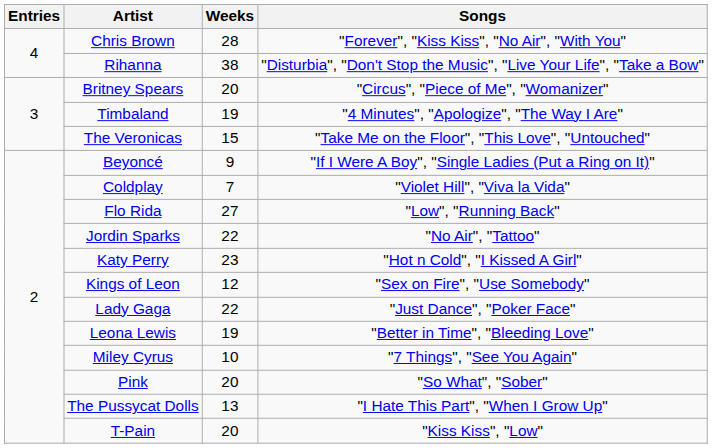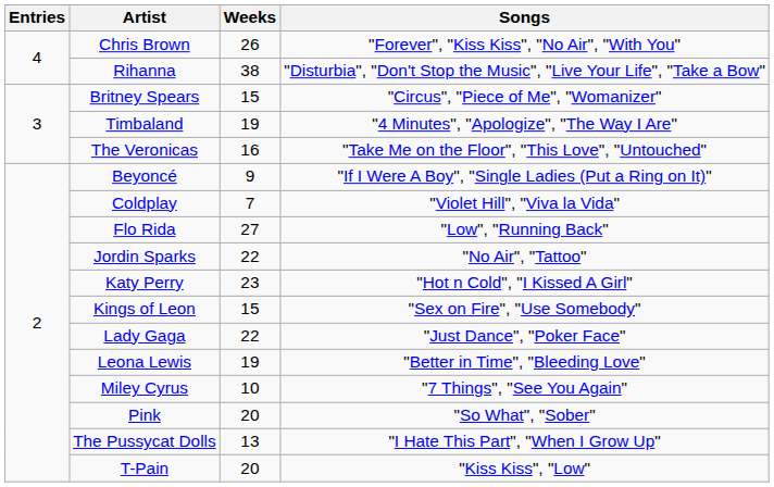 <table class="wikitable sortable" style="text-align: center;">
 <tr>
 <th>Entries</th>
 <th>Artist</th>
 <th>Weeks</th>
 <th>Songs</th>
 </tr>
 <tr>
 <td rowspan="2" style="text-align:center">4</td>
 <td><a href='#'>Chris Brown</a></td>
-<td>28</td>
+<td>26</td>
 <td>"<a href='#'>Forever</a>", "<a href='#'>Kiss Kiss</a>", "<a href='#'>No Air</a>", "<a href='#'>With You</a>"</td>
 </tr>
 <tr>
 <td><a href='#'>Rihanna</a></td>
 <td>38</td>
 <td>"<a href='#'>Disturbia</a>", "<a href='#'>Don't Stop the Music</a>", "<a href='#'>Live Your Life</a>", "<a href='#'>Take a Bow</a>"</td>
 </tr>
 <tr>
 <td rowspan="3" style="text-align:center">3</td>
 <td><a href='#'>Britney Spears</a></td>
-<td>20</td>
+<td>15</td>
 <td>"<a href='#'>Circus</a>", "<a href='#'>Piece of Me</a>", "<a href='#'>Womanizer</a>"</td>
 </tr>
 <tr>
 <td><a href='#'>Timbaland</a></td>
 <td>19</td>
 <td>"<a href='#'>4 Minutes</a>", "<a href='#'>Apologize</a>", "<a href='#'>The Way I Are</a>"</td>
 </tr>
 <tr>
 <td><a href='#'>The Veronicas</a></td>
-<td>15</td>
+<td>16</td>
 <td>"<a href='#'>Take Me on the Floor</a>", "<a href='#'>This Love</a>", "<a href='#'>Untouched</a>"</td>
 </tr>
 <tr>
 <td rowspan="12" style="text-align:center">2</td>
 <td><a href='#'>Beyoncé</a></td>
 <td>9</td>
 <td>"<a href='#'>If I Were A Boy</a>", "<a href='#'>Single Ladies (Put a Ring on It)</a>"</td>
 </tr>
 <tr>
 <td><a href='#'>Coldplay</a></td>
 <td>7</td>
 <td>"<a href='#'>Violet Hill</a>", "<a href='#'>Viva la Vida</a>"</td>
 </tr>
 <tr>
 <td><a href='#'>Flo Rida</a></td>
 <td>27</td>
 <td>"<a href='#'>Low</a>", "<a href='#'>Running Back</a>"</td>
 </tr>
 <tr>
 <td><a href='#'>Jordin Sparks</a></td>
 <td>22</td>
 <td>"<a href='#'>No Air</a>", "<a href='#'>Tattoo</a>"</td>
 </tr>
 <tr>
 <td><a href='#'>Katy Perry</a></td>
 <td>23</td>
 <td>"<a href='#'>Hot n Cold</a>", "<a href='#'>I Kissed A Girl</a>"</td>
 </tr>
 <tr>
 <td><a href='#'>Kings of Leon</a></td>
-<td>12</td>
+<td>15</td>
 <td>"<a href='#'>Sex on Fire</a>", "<a href='#'>Use Somebody</a>"</td>
 </tr>
 <tr>
 <td><a href='#'>Lady Gaga</a></td>
 <td>22</td>
 <td>"<a href='#'>Just Dance</a>", "<a href='#'>Poker Face</a>"</td>
 </tr>
 <tr>
 <td><a href='#'>Leona Lewis</a></td>
 <td>19</td>
 <td>"<a href='#'>Better in Time</a>", "<a href='#'>Bleeding Love</a>"</td>
 </tr>
 <tr>
 <td><a href='#'>Miley Cyrus</a></td>
 <td>10</td>
 <td>"<a href='#'>7 Things</a>", "<a href='#'>See You Again</a>"</td>
 </tr>
 <tr>
 <td><a href='#'>Pink</a></td>
 <td>20</td>
 <td>"<a href='#'>So What</a>", "<a href='#'>Sober</a>"</td>
 </tr>
 <tr>
 <td><a href='#'>The Pussycat Dolls</a></td>
 <td>13</td>
 <td>"<a href='#'>I Hate This Part</a>", "<a href='#'>When I Grow Up</a>"</td>
 </tr>
 <tr>
 <td><a href='#'>T-Pain</a></td>
 <td>20</td>
 <td>"<a href='#'>Kiss Kiss</a>", "<a href='#'>Low</a>"</td>
 </tr>
 </table>
